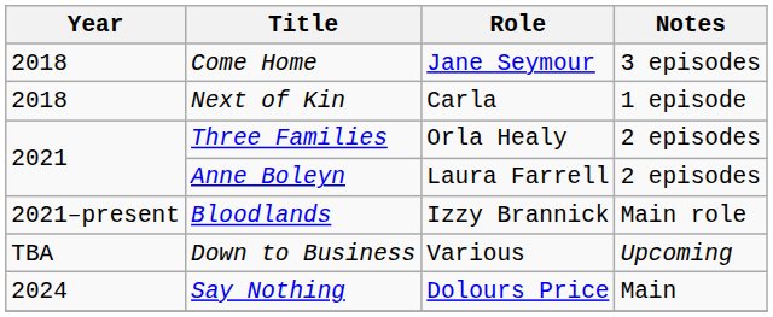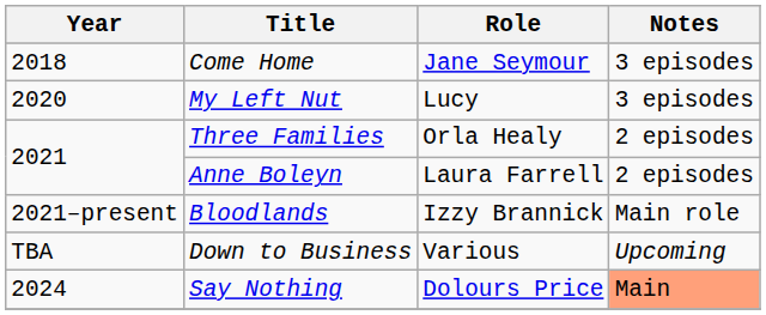 <table class="wikitable sortable">
 <tr>
 <th>Year</th>
 <th>Title</th>
 <th>Role</th>
 <th class="unsortable">Notes</th>
 </tr>
 <tr>
 <td>2018</td>
 <td><em>Come Home</em></td>
 <td><a href='#'>Jane Seymour</a></td>
 <td>3 episodes</td>
 </tr>
 <tr>
-<td>2018</td>
-<td><em>Next of Kin</em></td>
-<td>Carla</td>
-<td>1 episode</td>
+<td>2020</td>
+<td><em><a href='#'>My Left Nut</a></em></td>
+<td>Lucy</td>
+<td>3 episodes</td>
 </tr>
 <tr>
 <td rowspan="2">2021</td>
 <td><em><a href='#'>Three Families</a></em></td>
 <td>Orla Healy</td>
 <td>2 episodes</td>
 </tr>
 <tr>
 <td><em><a href='#'>Anne Boleyn</a></em></td>
 <td>Laura Farrell</td>
 <td>2 episodes</td>
 </tr>
 <tr>
 <td>2021–present</td>
 <td><em><a href='#'>Bloodlands</a></em></td>
 <td>Izzy Brannick</td>
 <td>Main role</td>
 </tr>
 <tr>
 <td>TBA</td>
 <td><em>Down to Business</em></td>
 <td>Various</td>
 <td><em>Upcoming</em></td>
 </tr>
 <tr>
 <td>2024</td>
 <td><em><a href='#'>Say Nothing</a></em></td>
 <td><a href='#'>Dolours Price</a></td>
-<td>Main</td>
+<td style="background: lightsalmon;">Main</td>
 </tr>
 <tr>
 </tr>
 </table>
